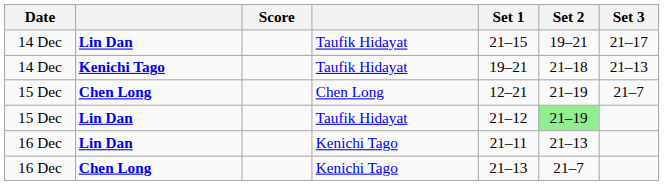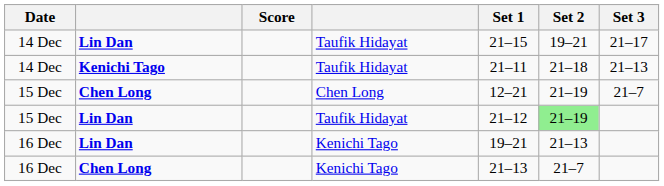 <table class="wikitable" style="text-align: center; font-size:90% ">
 <tr>
 <th width="60">Date</th>
 <th align="right" width="150"></th>
 <th width="60">Score</th>
 <th align="left" width="150"></th>
 <th width="50">Set 1</th>
 <th width="50">Set 2</th>
 <th width="50">Set 3</th>
 </tr>
 <tr>
 <td>14 Dec</td>
 <td align=left><strong> <a href='#'>Lin Dan</a></strong></td>
 <td align=center></td>
 <td align=left> <a href='#'>Taufik Hidayat</a></td>
 <td>21–15</td>
 <td>19–21</td>
 <td>21–17</td>
 </tr>
 <tr>
 <td>14 Dec</td>
 <td align=left><strong> <a href='#'>Kenichi Tago</a></strong></td>
 <td align=center></td>
 <td align=left> <a href='#'>Taufik Hidayat</a></td>
-<td>19–21</td>
+<td>21–11</td>
 <td>21–18</td>
 <td>21–13</td>
 </tr>
 <tr>
 <td>15 Dec</td>
 <td align=left><strong> <a href='#'>Chen Long</a></strong></td>
 <td align=center></td>
 <td align=left> <a href='#'>Chen Long</a></td>
 <td>12–21</td>
 <td>21–19</td>
 <td>21–7</td>
 </tr>
 <tr>
 <td>15 Dec</td>
 <td align=left><strong> <a href='#'>Lin Dan</a></strong></td>
 <td align=center></td>
 <td align=left> <a href='#'>Taufik Hidayat</a></td>
 <td>21–12</td>
 <td style="background: lightgreen;">21–19</td>
 <td></td>
 </tr>
 <tr>
 <td>16 Dec</td>
 <td align=left><strong> <a href='#'>Lin Dan</a></strong></td>
 <td align=center></td>
 <td align=left> <a href='#'>Kenichi Tago</a></td>
-<td>21–11</td>
+<td>19–21</td>
 <td>21–13</td>
 <td></td>
 </tr>
 <tr>
 <td>16 Dec</td>
 <td align=left><strong> <a href='#'>Chen Long</a></strong></td>
 <td align=center></td>
 <td align=left> <a href='#'>Kenichi Tago</a></td>
 <td>21–13</td>
 <td>21–7</td>
 <td></td>
 </tr>
 </table>
